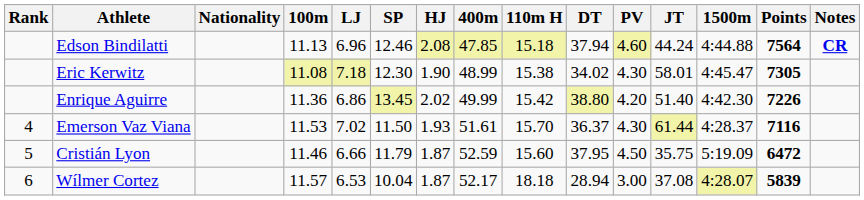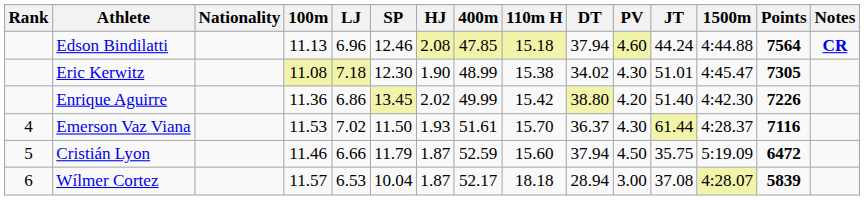 <table class="wikitable sortable" style=" text-align:center;">
 <tr>
 <th>Rank</th>
 <th>Athlete</th>
 <th>Nationality</th>
 <th>100m</th>
 <th>LJ</th>
 <th>SP</th>
 <th>HJ</th>
 <th>400m</th>
 <th>110m H</th>
 <th>DT</th>
 <th>PV</th>
 <th>JT</th>
 <th>1500m</th>
 <th>Points</th>
 <th>Notes</th>
 </tr>
 <tr>
 <td></td>
 <td align=left><a href='#'>Edson Bindilatti</a></td>
 <td align=left></td>
 <td>11.13</td>
 <td>6.96</td>
 <td>12.46</td>
 <td bgcolor=#F2F5A9>2.08</td>
 <td bgcolor=#F2F5A9>47.85</td>
 <td bgcolor=#F2F5A9>15.18</td>
 <td>37.94</td>
 <td bgcolor=#F2F5A9>4.60</td>
 <td>44.24</td>
 <td>4:44.88</td>
 <td><strong>7564</strong></td>
 <td><strong><a href='#'>CR</a></strong></td>
 </tr>
 <tr>
 <td></td>
 <td align=left><a href='#'>Eric Kerwitz</a></td>
 <td align=left></td>
 <td bgcolor=#F2F5A9>11.08</td>
 <td bgcolor=#F2F5A9>7.18</td>
 <td>12.30</td>
 <td>1.90</td>
 <td>48.99</td>
 <td>15.38</td>
 <td>34.02</td>
 <td>4.30</td>
-<td>58.01</td>
+<td>51.01</td>
 <td>4:45.47</td>
 <td><strong>7305</strong></td>
 <td></td>
 </tr>
 <tr>
 <td></td>
 <td align=left><a href='#'>Enrique Aguirre</a></td>
 <td align=left></td>
 <td>11.36</td>
 <td>6.86</td>
 <td bgcolor=#F2F5A9>13.45</td>
 <td>2.02</td>
 <td>49.99</td>
 <td>15.42</td>
 <td bgcolor=#F2F5A9>38.80</td>
 <td>4.20</td>
 <td>51.40</td>
 <td>4:42.30</td>
 <td><strong>7226</strong></td>
 <td></td>
 </tr>
 <tr>
 <td>4</td>
 <td align=left><a href='#'>Emerson Vaz Viana</a></td>
 <td align=left></td>
 <td>11.53</td>
 <td>7.02</td>
 <td>11.50</td>
 <td>1.93</td>
 <td>51.61</td>
 <td>15.70</td>
 <td>36.37</td>
 <td>4.30</td>
 <td bgcolor=#F2F5A9>61.44</td>
 <td>4:28.37</td>
 <td><strong>7116</strong></td>
 <td></td>
 </tr>
 <tr>
 <td>5</td>
 <td align=left><a href='#'>Cristián Lyon</a></td>
 <td align=left></td>
 <td>11.46</td>
 <td>6.66</td>
 <td>11.79</td>
 <td>1.87</td>
 <td>52.59</td>
 <td>15.60</td>
-<td>37.95</td>
+<td>37.94</td>
 <td>4.50</td>
 <td>35.75</td>
 <td>5:19.09</td>
 <td><strong>6472</strong></td>
 <td></td>
 </tr>
 <tr>
 <td>6</td>
 <td align=left><a href='#'>Wílmer Cortez</a></td>
 <td align=left></td>
 <td>11.57</td>
 <td>6.53</td>
 <td>10.04</td>
 <td>1.87</td>
 <td>52.17</td>
 <td>18.18</td>
 <td>28.94</td>
 <td>3.00</td>
 <td>37.08</td>
 <td bgcolor=#F2F5A9>4:28.07</td>
 <td><strong>5839</strong></td>
 <td></td>
 </tr>
 </table>
